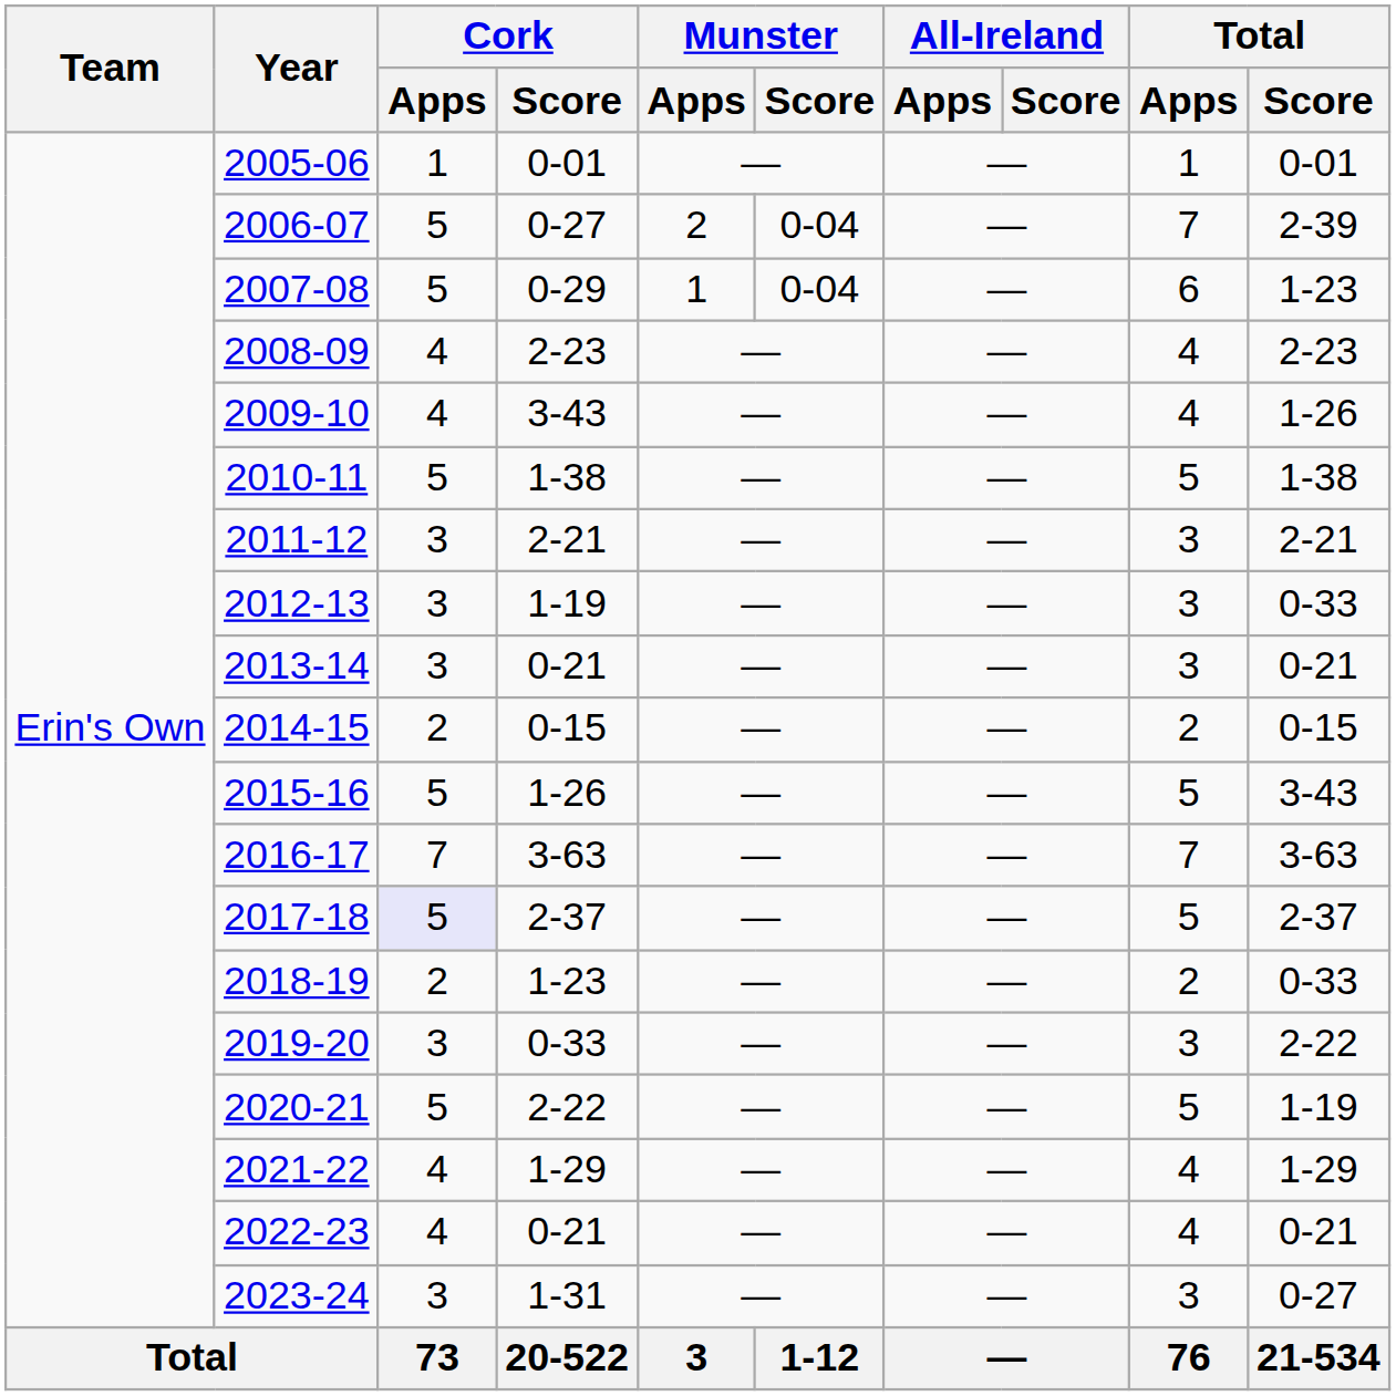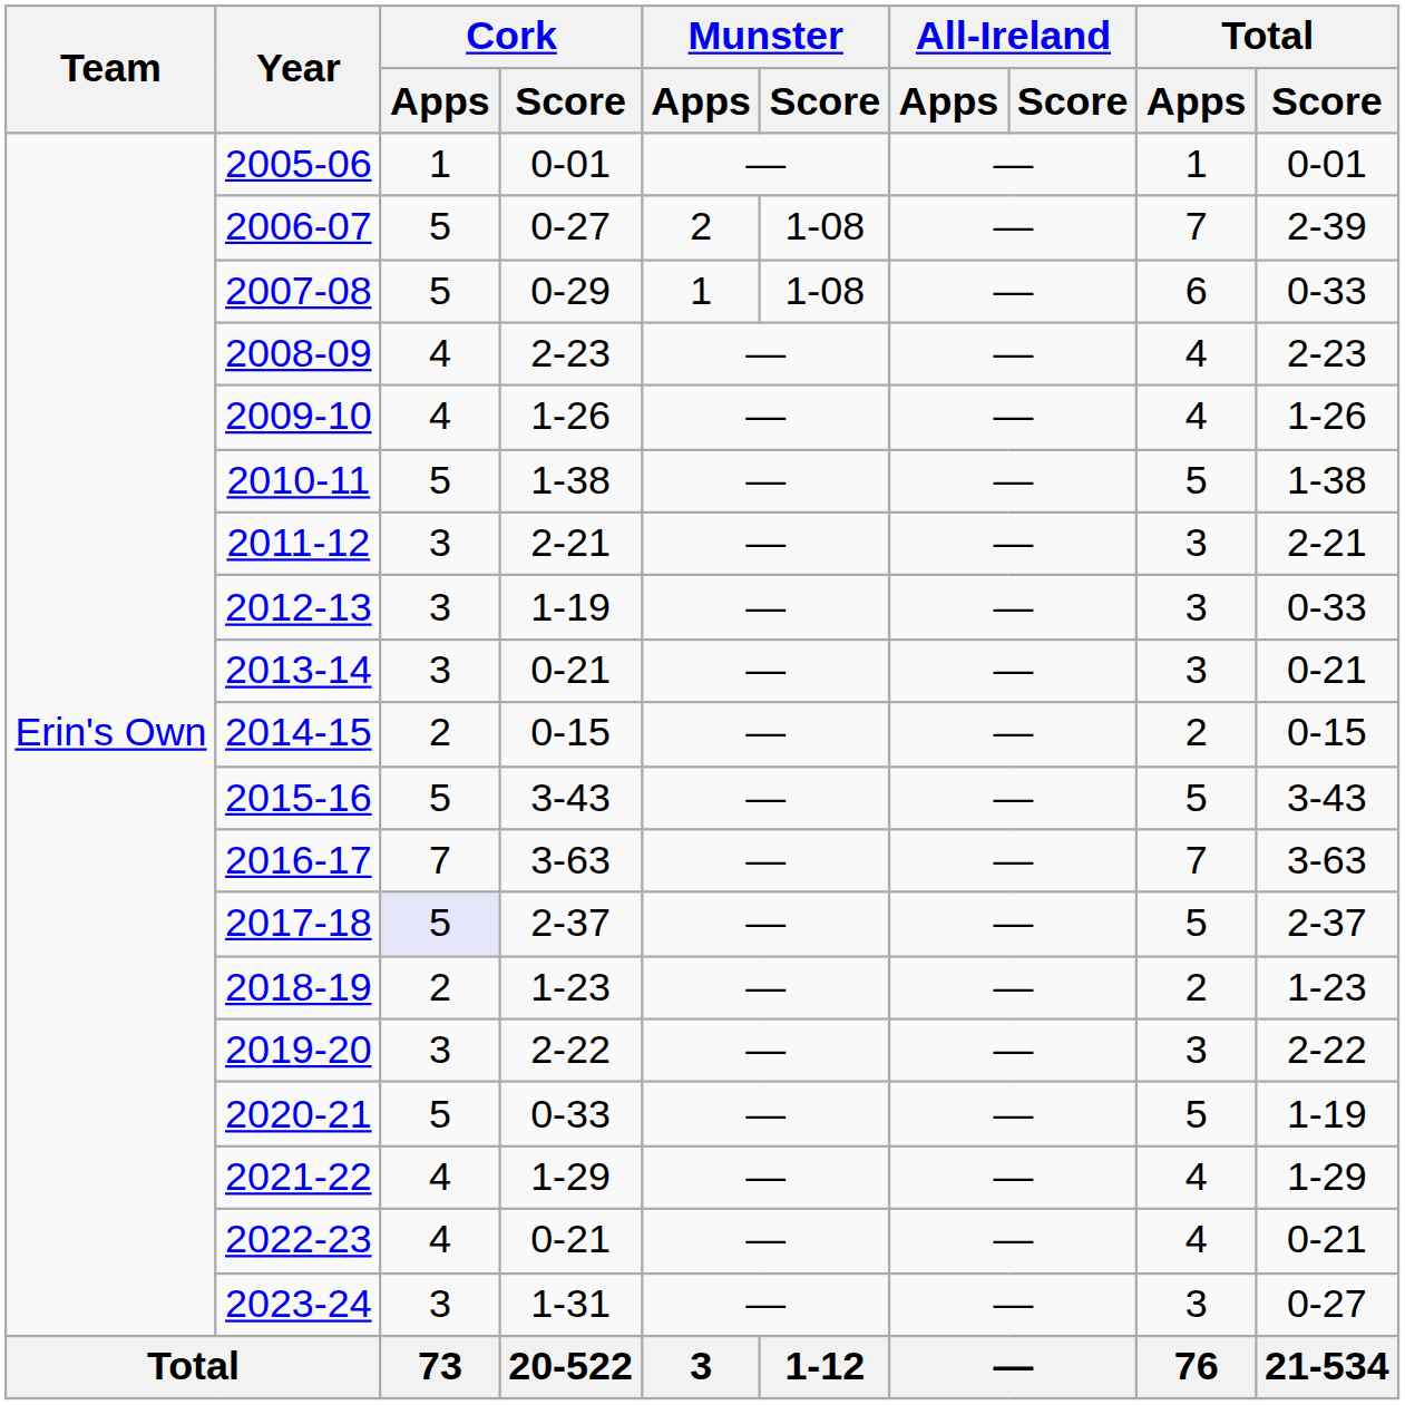 <table class="wikitable" style="text-align:center">
 <tr>
 <th rowspan="2">Team</th>
 <th rowspan="2">Year</th>
 <th colspan="2"><a href='#'>Cork</a></th>
 <th colspan="2"><a href='#'>Munster</a></th>
 <th colspan="2"><a href='#'>All-Ireland</a></th>
 <th colspan="2">Total</th>
 </tr>
 <tr>
 <th>Apps</th>
 <th>Score</th>
 <th>Apps</th>
 <th>Score</th>
 <th>Apps</th>
 <th>Score</th>
 <th>Apps</th>
 <th>Score</th>
 </tr>
 <tr>
 <td rowspan="19"><a href='#'>Erin's Own</a></td>
 <td><a href='#'>2005-06</a></td>
 <td>1</td>
 <td>0-01</td>
 <td colspan=2>—</td>
 <td colspan=2>—</td>
 <td>1</td>
 <td>0-01</td>
 </tr>
 <tr>
 <td><a href='#'>2006-07</a></td>
 <td>5</td>
 <td>0-27</td>
 <td>2</td>
-<td>0-04</td>
+<td>1-08</td>
 <td colspan=2>—</td>
 <td>7</td>
 <td>2-39</td>
 </tr>
 <tr>
 <td><a href='#'>2007-08</a></td>
 <td>5</td>
 <td>0-29</td>
 <td>1</td>
-<td>0-04</td>
+<td>1-08</td>
 <td colspan=2>—</td>
 <td>6</td>
-<td>1-23</td>
+<td>0-33</td>
 </tr>
 <tr>
 <td><a href='#'>2008-09</a></td>
 <td>4</td>
 <td>2-23</td>
 <td colspan=2>—</td>
 <td colspan=2>—</td>
 <td>4</td>
 <td>2-23</td>
 </tr>
 <tr>
 <td><a href='#'>2009-10</a></td>
 <td>4</td>
-<td>3-43</td>
+<td>1-26</td>
 <td colspan=2>—</td>
 <td colspan=2>—</td>
 <td>4</td>
 <td>1-26</td>
 </tr>
 <tr>
 <td><a href='#'>2010-11</a></td>
 <td>5</td>
 <td>1-38</td>
 <td colspan=2>—</td>
 <td colspan=2>—</td>
 <td>5</td>
 <td>1-38</td>
 </tr>
 <tr>
 <td><a href='#'>2011-12</a></td>
 <td>3</td>
 <td>2-21</td>
 <td colspan=2>—</td>
 <td colspan=2>—</td>
 <td>3</td>
 <td>2-21</td>
 </tr>
 <tr>
 <td><a href='#'>2012-13</a></td>
 <td>3</td>
 <td>1-19</td>
 <td colspan=2>—</td>
 <td colspan=2>—</td>
 <td>3</td>
 <td>0-33</td>
 </tr>
 <tr>
 <td><a href='#'>2013-14</a></td>
 <td>3</td>
 <td>0-21</td>
 <td colspan=2>—</td>
 <td colspan=2>—</td>
 <td>3</td>
 <td>0-21</td>
 </tr>
 <tr>
 <td><a href='#'>2014-15</a></td>
 <td>2</td>
 <td>0-15</td>
 <td colspan=2>—</td>
 <td colspan=2>—</td>
 <td>2</td>
 <td>0-15</td>
 </tr>
 <tr>
 <td><a href='#'>2015-16</a></td>
 <td>5</td>
-<td>1-26</td>
+<td>3-43</td>
 <td colspan=2>—</td>
 <td colspan=2>—</td>
 <td>5</td>
 <td>3-43</td>
 </tr>
 <tr>
 <td><a href='#'>2016-17</a></td>
 <td>7</td>
 <td>3-63</td>
 <td colspan=2>—</td>
 <td colspan=2>—</td>
 <td>7</td>
 <td>3-63</td>
 </tr>
 <tr>
 <td><a href='#'>2017-18</a></td>
 <td style="background: lavender;">5</td>
 <td>2-37</td>
 <td colspan=2>—</td>
 <td colspan=2>—</td>
 <td>5</td>
 <td>2-37</td>
 </tr>
 <tr>
 <td><a href='#'>2018-19</a></td>
 <td>2</td>
 <td>1-23</td>
 <td colspan=2>—</td>
 <td colspan=2>—</td>
 <td>2</td>
-<td>0-33</td>
+<td>1-23</td>
 </tr>
 <tr>
 <td><a href='#'>2019-20</a></td>
 <td>3</td>
-<td>0-33</td>
+<td>2-22</td>
 <td colspan=2>—</td>
 <td colspan=2>—</td>
 <td>3</td>
 <td>2-22</td>
 </tr>
 <tr>
 <td><a href='#'>2020-21</a></td>
 <td>5</td>
-<td>2-22</td>
+<td>0-33</td>
 <td colspan=2>—</td>
 <td colspan=2>—</td>
 <td>5</td>
 <td>1-19</td>
 </tr>
 <tr>
 <td><a href='#'>2021-22</a></td>
 <td>4</td>
 <td>1-29</td>
 <td colspan=2>—</td>
 <td colspan=2>—</td>
 <td>4</td>
 <td>1-29</td>
 </tr>
 <tr>
 <td><a href='#'>2022-23</a></td>
 <td>4</td>
 <td>0-21</td>
 <td colspan=2>—</td>
 <td colspan=2>—</td>
 <td>4</td>
 <td>0-21</td>
 </tr>
 <tr>
 <td><a href='#'>2023-24</a></td>
 <td>3</td>
 <td>1-31</td>
 <td colspan=2>—</td>
 <td colspan=2>—</td>
 <td>3</td>
 <td>0-27</td>
 </tr>
 <tr>
 <th colspan="2">Total</th>
 <th>73</th>
 <th>20-522</th>
 <th>3</th>
 <th>1-12</th>
 <th colspan=2>—</th>
 <th>76</th>
 <th>21-534</th>
 </tr>
 </table>
